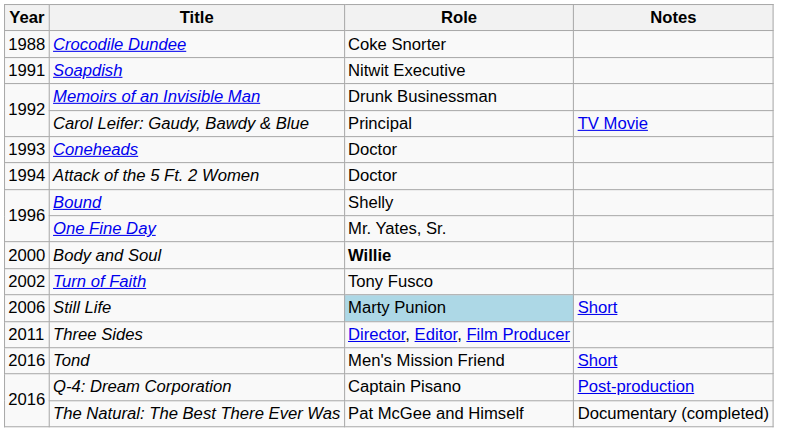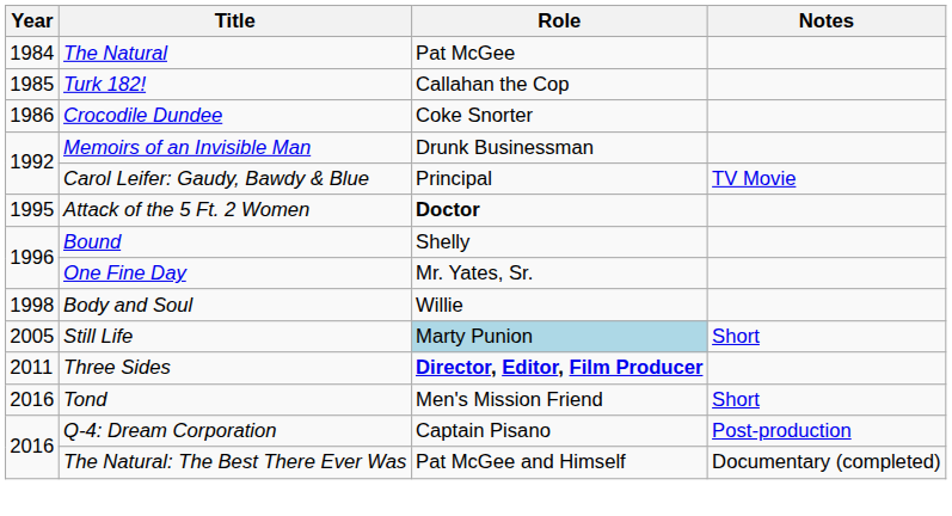 <table class="wikitable sortable">
 <tr>
 <th>Year</th>
 <th>Title</th>
 <th>Role</th>
 <th>Notes</th>
 </tr>
 <tr>
-<td>1988</td>
-<td><em><a href='#'>Crocodile Dundee</a></em></td>
-<td>Coke Snorter</td>
+<td>1984</td>
+<td><em><a href='#'>The Natural</a></em></td>
+<td>Pat McGee</td>
 <td></td>
 </tr>
 <tr>
-<td>1991</td>
-<td><em><a href='#'>Soapdish</a></em></td>
-<td>Nitwit Executive</td>
+<td>1985</td>
+<td><em><a href='#'>Turk 182!</a></em></td>
+<td>Callahan the Cop</td>
+<td></td>
+</tr>
+<tr>
+<td>1986</td>
+<td><em><a href='#'>Crocodile Dundee</a></em></td>
+<td>Coke Snorter</td>
 <td></td>
 </tr>
 <tr>
 <td rowspan=2>1992</td>
 <td><em><a href='#'>Memoirs of an Invisible Man</a></em></td>
 <td>Drunk Businessman</td>
 <td></td>
 </tr>
 <tr>
 <td><em>Carol Leifer: Gaudy, Bawdy & Blue</em></td>
 <td>Principal</td>
 <td><a href='#'>TV Movie</a></td>
 </tr>
 <tr>
-<td>1993</td>
-<td><em><a href='#'>Coneheads</a></em></td>
-<td>Doctor</td>
-<td></td>
-</tr>
-<tr>
-<td>1994</td>
+<td>1995</td>
 <td><em>Attack of the 5 Ft. 2 Women</em></td>
-<td>Doctor</td>
+<td><strong>Doctor</strong></td>
 <td></td>
 </tr>
 <tr>
 <td rowspan=2>1996</td>
 <td><em><a href='#'>Bound</a></em></td>
 <td>Shelly</td>
 <td></td>
 </tr>
 <tr>
 <td><em><a href='#'>One Fine Day</a></em></td>
 <td>Mr. Yates, Sr.</td>
 <td></td>
 </tr>
 <tr>
-<td>2000</td>
+<td>1998</td>
 <td><em>Body and Soul</em></td>
-<td><strong>Willie</strong></td>
+<td>Willie</td>
 <td></td>
 </tr>
 <tr>
-<td>2002</td>
-<td><em><a href='#'>Turn of Faith</a></em></td>
-<td>Tony Fusco</td>
-<td></td>
-</tr>
-<tr>
-<td>2006</td>
+<td>2005</td>
 <td><em>Still Life</em></td>
 <td style="background: lightblue;">Marty Punion</td>
 <td><a href='#'>Short</a></td>
 </tr>
 <tr>
 <td>2011</td>
 <td><em>Three Sides</em></td>
-<td><a href='#'>Director</a>, <a href='#'>Editor</a>, <a href='#'>Film Producer</a></td>
+<td><strong><a href='#'>Director</a>, <a href='#'>Editor</a>, <a href='#'>Film Producer</a></strong></td>
 <td></td>
 </tr>
 <tr>
 <td>2016</td>
 <td><em>Tond</em></td>
 <td>Men's Mission Friend</td>
 <td><a href='#'>Short</a></td>
 </tr>
 <tr>
 <td rowspan=2>2016</td>
 <td><em>Q-4: Dream Corporation</em></td>
 <td>Captain Pisano</td>
 <td><a href='#'>Post-production</a></td>
 </tr>
 <tr>
 <td><em>The Natural: The Best There Ever Was</em></td>
 <td>Pat McGee and Himself</td>
 <td>Documentary (completed)</td>
 </tr>
 </table>
